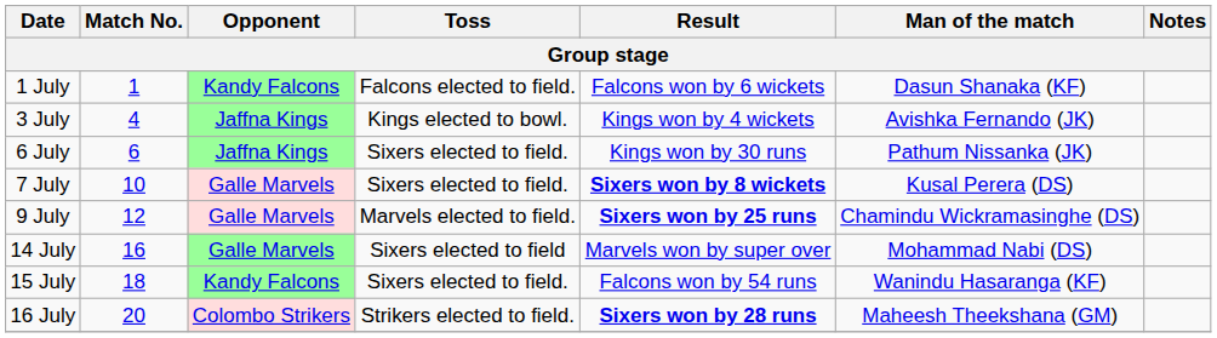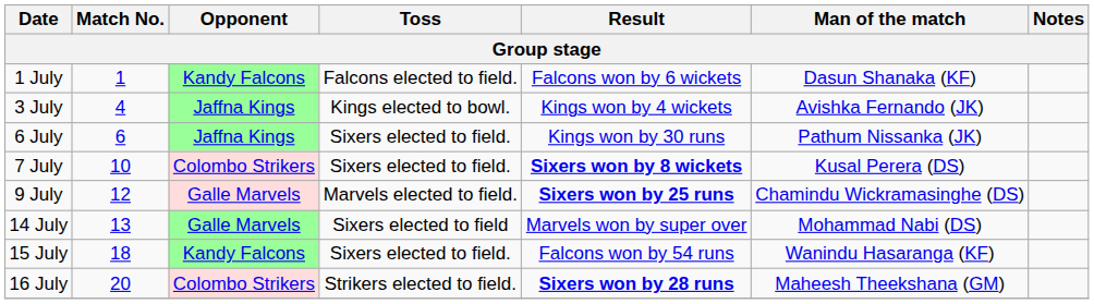 <table class="wikitable"style="text-align:center;">
 <tr>
 <th>Date</th>
 <th>Match No.</th>
 <th>Opponent</th>
 <th>Toss</th>
 <th>Result</th>
 <th>Man of the match</th>
 <th>Notes</th>
 </tr>
 <tr>
 <th colspan=8>Group stage</th>
 </tr>
 <tr>
 <td>1 July</td>
 <td><a href='#'>1</a></td>
 <td style="background:#99ff99; text-align:center;"><a href='#'>Kandy Falcons</a></td>
 <td>Falcons elected to field.</td>
 <td><a href='#'>Falcons won by 6 wickets</a></td>
 <td><a href='#'>Dasun Shanaka</a> (<a href='#'>KF</a>)</td>
 <td></td>
 </tr>
 <tr>
 <td>3 July</td>
 <td><a href='#'>4</a></td>
 <td style="background:#99ff99; text-align:center;"><a href='#'>Jaffna Kings</a></td>
 <td>Kings elected to bowl.</td>
 <td><a href='#'>Kings won by 4 wickets</a></td>
 <td><a href='#'>Avishka Fernando</a> (<a href='#'>JK</a>)</td>
 <td></td>
 </tr>
 <tr>
 <td>6 July</td>
 <td><a href='#'>6</a></td>
 <td style="background:#99ff99;"><a href='#'>Jaffna Kings</a></td>
 <td>Sixers elected to field.</td>
 <td><a href='#'>Kings won by 30 runs</a></td>
 <td><a href='#'>Pathum Nissanka</a> (<a href='#'>JK</a>)</td>
 <td></td>
 </tr>
 <tr>
 <td>7 July</td>
 <td><a href='#'>10</a></td>
-<td style="background:#fdd;"><a href='#'>Galle Marvels</a></td>
+<td style="background:#fdd;"><a href='#'>Colombo Strikers</a></td>
 <td>Sixers elected to field.</td>
 <td><a href='#'><strong>Sixers won by 8 wickets</strong></a></td>
 <td><a href='#'>Kusal Perera</a> (<a href='#'>DS</a>)</td>
 <td></td>
 </tr>
 <tr>
 <td>9 July</td>
 <td><a href='#'>12</a></td>
 <td style="background:#fdd;"><a href='#'>Galle Marvels</a></td>
 <td>Marvels elected to field.</td>
 <td><a href='#'><strong>Sixers won by 25 runs</strong></a></td>
 <td><a href='#'>Chamindu Wickramasinghe</a> (<a href='#'>DS</a>)</td>
 <td></td>
 </tr>
 <tr>
 <td>14 July</td>
-<td><a href='#'>16</a></td>
+<td><a href='#'>13</a></td>
 <td style="background:#99ff99;"><a href='#'>Galle Marvels</a></td>
 <td>Sixers elected to field</td>
 <td><a href='#'>Marvels won by super over</a></td>
 <td><a href='#'>Mohammad Nabi</a> (<a href='#'>DS</a>)</td>
 <td></td>
 </tr>
 <tr>
 <td>15 July</td>
 <td><a href='#'>18</a></td>
 <td style="background:#99ff99;"><a href='#'>Kandy Falcons</a></td>
 <td>Sixers elected to field.</td>
 <td><a href='#'>Falcons won by 54 runs</a></td>
 <td><a href='#'>Wanindu Hasaranga</a> (<a href='#'>KF</a>)</td>
 <td></td>
 </tr>
 <tr>
 <td>16 July</td>
 <td><a href='#'>20</a></td>
 <td style="background:#fdd;"><a href='#'>Colombo Strikers</a></td>
 <td>Strikers elected to field.</td>
 <td><a href='#'><strong>Sixers won by 28 runs</strong></a></td>
 <td><a href='#'>Maheesh Theekshana</a> (<a href='#'>GM</a>)</td>
 <td></td>
 </tr>
 <tr>
 </tr>
 </table>
